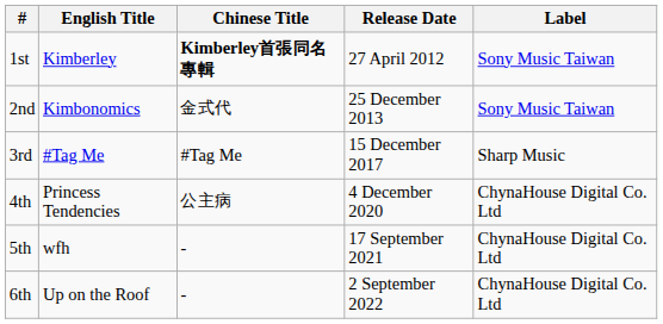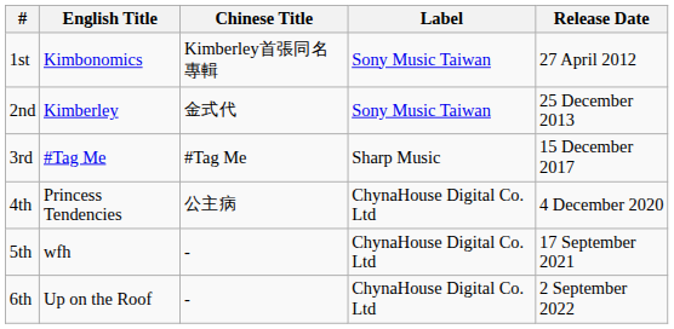 <table class="wikitable">
 <tr>
 <th>#</th>
 <th>English Title</th>
 <th>Chinese Title</th>
+<th>Label</th>
 <th>Release Date</th>
-<th>Label</th>
 </tr>
 <tr>
 <td>1st</td>
-<td><a href='#'>Kimberley</a></td>
-<td Kimberley (專輯)><strong>Kimberley首張同名專輯</strong></td>
+<td><a href='#'>Kimbonomics</a></td>
+<td Kimberley (專輯)>Kimberley首張同名專輯</td>
+<td><a href='#'>Sony Music Taiwan</a></td>
 <td>27 April 2012</td>
-<td><a href='#'>Sony Music Taiwan</a></td>
 </tr>
 <tr>
 <td>2nd</td>
-<td><a href='#'>Kimbonomics</a></td>
+<td><a href='#'>Kimberley</a></td>
 <td>金式代</td>
+<td><a href='#'>Sony Music Taiwan</a></td>
 <td>25 December 2013</td>
-<td><a href='#'>Sony Music Taiwan</a></td>
 </tr>
 <tr>
 <td>3rd</td>
 <td><a href='#'>#Tag Me</a></td>
 <td>#Tag Me</td>
+<td>Sharp Music</td>
 <td>15 December 2017</td>
-<td>Sharp Music</td>
 </tr>
 <tr>
 <td>4th</td>
 <td>Princess Tendencies</td>
 <td>公主病</td>
+<td>ChynaHouse Digital Co. Ltd</td>
 <td>4 December 2020</td>
-<td>ChynaHouse Digital Co. Ltd</td>
 </tr>
 <tr>
 <td>5th</td>
 <td>wfh</td>
 <td>-</td>
+<td>ChynaHouse Digital Co. Ltd</td>
 <td>17 September 2021</td>
-<td>ChynaHouse Digital Co. Ltd</td>
 </tr>
 <tr>
 <td>6th</td>
 <td>Up on the Roof</td>
 <td>-</td>
+<td>ChynaHouse Digital Co. Ltd</td>
 <td>2 September 2022</td>
-<td>ChynaHouse Digital Co. Ltd</td>
 </tr>
 </table>
